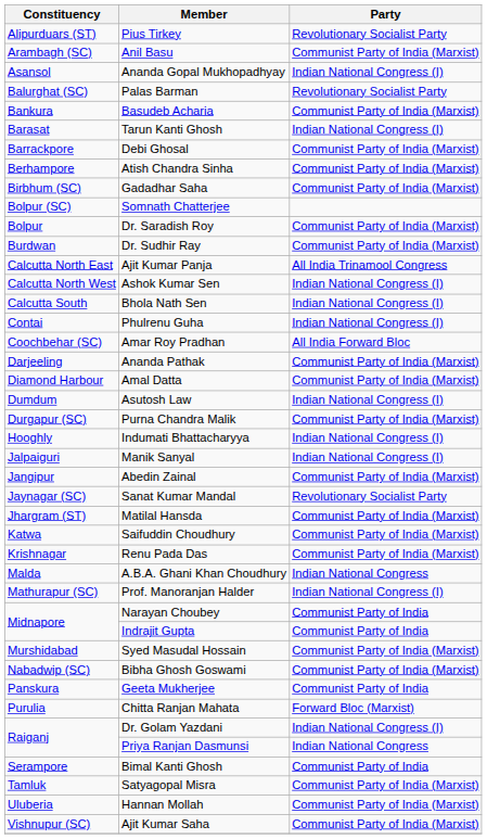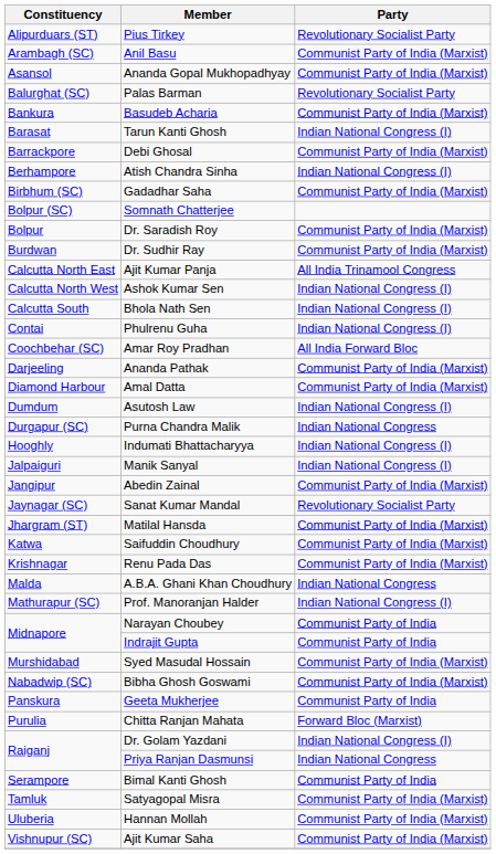 <table class="wikitable sortable">
 <tr>
 <th>Constituency</th>
 <th>Member</th>
 <th>Party</th>
 </tr>
 <tr>
 <td><a href='#'>Alipurduars (ST)</a></td>
 <td><a href='#'>Pius Tirkey</a></td>
 <td><a href='#'>Revolutionary Socialist Party</a></td>
 </tr>
 <tr>
 <td><a href='#'>Arambagh (SC)</a></td>
 <td><a href='#'>Anil Basu</a></td>
 <td><a href='#'>Communist Party of India (Marxist)</a></td>
 </tr>
 <tr>
 <td><a href='#'>Asansol</a></td>
 <td>Ananda Gopal Mukhopadhyay</td>
-<td><a href='#'>Indian National Congress (I)</a></td>
+<td><a href='#'>Communist Party of India (Marxist)</a></td>
 </tr>
 <tr>
 <td><a href='#'>Balurghat (SC)</a></td>
 <td>Palas Barman</td>
 <td><a href='#'>Revolutionary Socialist Party</a></td>
 </tr>
 <tr>
 <td><a href='#'>Bankura</a></td>
 <td><a href='#'>Basudeb Acharia</a></td>
 <td><a href='#'>Communist Party of India (Marxist)</a></td>
 </tr>
 <tr>
 <td><a href='#'>Barasat</a></td>
 <td>Tarun Kanti Ghosh</td>
 <td><a href='#'>Indian National Congress (I)</a></td>
 </tr>
 <tr>
 <td><a href='#'>Barrackpore</a></td>
 <td>Debi Ghosal</td>
 <td><a href='#'>Communist Party of India (Marxist)</a></td>
 </tr>
 <tr>
 <td><a href='#'>Berhampore</a></td>
 <td>Atish Chandra Sinha</td>
-<td><a href='#'>Communist Party of India (Marxist)</a></td>
+<td><a href='#'>Indian National Congress (I)</a></td>
 </tr>
 <tr>
 <td><a href='#'>Birbhum (SC)</a></td>
 <td>Gadadhar Saha</td>
 <td><a href='#'>Communist Party of India (Marxist)</a></td>
 </tr>
 <tr>
 <td><a href='#'>Bolpur (SC)</a></td>
 <td><a href='#'>Somnath Chatterjee</a></td>
 <td></td>
 </tr>
 <tr>
 <td><a href='#'>Bolpur</a></td>
 <td>Dr. Saradish Roy</td>
 <td><a href='#'>Communist Party of India (Marxist)</a></td>
 </tr>
 <tr>
 <td><a href='#'>Burdwan</a></td>
 <td>Dr. Sudhir Ray</td>
 <td><a href='#'>Communist Party of India (Marxist)</a></td>
 </tr>
 <tr>
 <td><a href='#'>Calcutta North East</a></td>
 <td>Ajit Kumar Panja</td>
 <td><a href='#'>All India Trinamool Congress</a></td>
 </tr>
 <tr>
 <td><a href='#'>Calcutta North West</a></td>
 <td>Ashok Kumar Sen</td>
 <td><a href='#'>Indian National Congress (I)</a></td>
 </tr>
 <tr>
 <td><a href='#'>Calcutta South</a></td>
 <td>Bhola Nath Sen</td>
 <td><a href='#'>Indian National Congress (I)</a></td>
 </tr>
 <tr>
 <td><a href='#'>Contai</a></td>
 <td>Phulrenu Guha</td>
 <td><a href='#'>Indian National Congress (I)</a></td>
 </tr>
 <tr>
 <td><a href='#'>Coochbehar (SC)</a></td>
 <td>Amar Roy Pradhan</td>
 <td><a href='#'>All India Forward Bloc</a></td>
 </tr>
 <tr>
 <td><a href='#'>Darjeeling</a></td>
 <td>Ananda Pathak</td>
 <td><a href='#'>Communist Party of India (Marxist)</a></td>
 </tr>
 <tr>
 <td><a href='#'>Diamond Harbour</a></td>
 <td>Amal Datta</td>
 <td><a href='#'>Communist Party of India (Marxist)</a></td>
 </tr>
 <tr>
 <td><a href='#'>Dumdum</a></td>
 <td>Asutosh Law</td>
 <td><a href='#'>Indian National Congress (I)</a></td>
 </tr>
 <tr>
 <td><a href='#'>Durgapur (SC)</a></td>
 <td>Purna Chandra Malik</td>
-<td><a href='#'>Communist Party of India (Marxist)</a></td>
+<td><a href='#'>Indian National Congress</a></td>
 </tr>
 <tr>
 <td><a href='#'>Hooghly</a></td>
 <td>Indumati Bhattacharyya</td>
 <td><a href='#'>Indian National Congress (I)</a></td>
 </tr>
 <tr>
 <td><a href='#'>Jalpaiguri</a></td>
 <td>Manik Sanyal</td>
 <td><a href='#'>Indian National Congress (I)</a></td>
 </tr>
 <tr>
 <td><a href='#'>Jangipur</a></td>
 <td>Abedin Zainal</td>
 <td><a href='#'>Communist Party of India (Marxist)</a></td>
 </tr>
 <tr>
 <td><a href='#'>Jaynagar (SC)</a></td>
 <td>Sanat Kumar Mandal</td>
 <td><a href='#'>Revolutionary Socialist Party</a></td>
 </tr>
 <tr>
 <td><a href='#'>Jhargram (ST)</a></td>
 <td>Matilal Hansda</td>
 <td><a href='#'>Communist Party of India (Marxist)</a></td>
 </tr>
 <tr>
 <td><a href='#'>Katwa</a></td>
 <td>Saifuddin Choudhury</td>
 <td><a href='#'>Communist Party of India (Marxist)</a></td>
 </tr>
 <tr>
 <td><a href='#'>Krishnagar</a></td>
 <td>Renu Pada Das</td>
 <td><a href='#'>Communist Party of India (Marxist)</a></td>
 </tr>
 <tr>
 <td><a href='#'>Malda</a></td>
 <td>A.B.A. Ghani Khan Choudhury</td>
 <td><a href='#'>Indian National Congress</a></td>
 </tr>
 <tr>
 <td><a href='#'>Mathurapur (SC)</a></td>
 <td>Prof. Manoranjan Halder</td>
 <td><a href='#'>Indian National Congress (I)</a></td>
 </tr>
 <tr>
 <td rowspan=2><a href='#'>Midnapore</a></td>
 <td>Narayan Choubey</td>
 <td><a href='#'>Communist Party of India</a></td>
 </tr>
 <tr>
 <td><a href='#'>Indrajit Gupta</a></td>
 <td><a href='#'>Communist Party of India</a></td>
 </tr>
 <tr>
 <td><a href='#'>Murshidabad</a></td>
 <td>Syed Masudal Hossain</td>
 <td><a href='#'>Communist Party of India (Marxist)</a></td>
 </tr>
 <tr>
 <td><a href='#'>Nabadwip (SC)</a></td>
 <td>Bibha Ghosh Goswami</td>
 <td><a href='#'>Communist Party of India (Marxist)</a></td>
 </tr>
 <tr>
 <td><a href='#'>Panskura</a></td>
 <td><a href='#'>Geeta Mukherjee</a></td>
 <td><a href='#'>Communist Party of India</a></td>
 </tr>
 <tr>
 <td><a href='#'>Purulia</a></td>
 <td>Chitta Ranjan Mahata</td>
 <td><a href='#'>Forward Bloc (Marxist)</a></td>
 </tr>
 <tr>
 <td rowspan=2><a href='#'>Raiganj</a></td>
 <td>Dr. Golam Yazdani</td>
 <td><a href='#'>Indian National Congress (I)</a></td>
 </tr>
 <tr>
 <td><a href='#'>Priya Ranjan Dasmunsi</a></td>
 <td><a href='#'>Indian National Congress</a></td>
 </tr>
 <tr>
 <td><a href='#'>Serampore</a></td>
 <td>Bimal Kanti Ghosh</td>
 <td><a href='#'>Communist Party of India</a></td>
 </tr>
 <tr>
 <td><a href='#'>Tamluk</a></td>
 <td>Satyagopal Misra</td>
 <td><a href='#'>Communist Party of India (Marxist)</a></td>
 </tr>
 <tr>
 <td><a href='#'>Uluberia</a></td>
 <td>Hannan Mollah</td>
 <td><a href='#'>Communist Party of India (Marxist)</a></td>
 </tr>
 <tr>
 <td><a href='#'>Vishnupur (SC)</a></td>
 <td>Ajit Kumar Saha</td>
 <td><a href='#'>Communist Party of India (Marxist)</a></td>
 </tr>
 <tr>
 </tr>
 </table>
